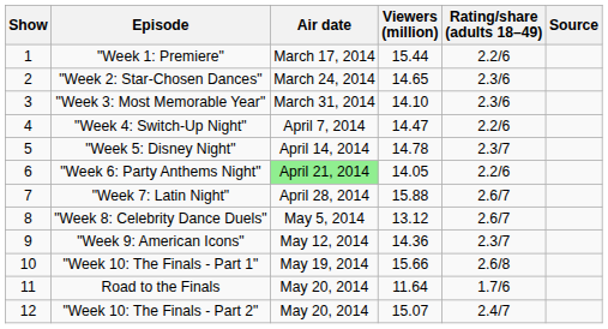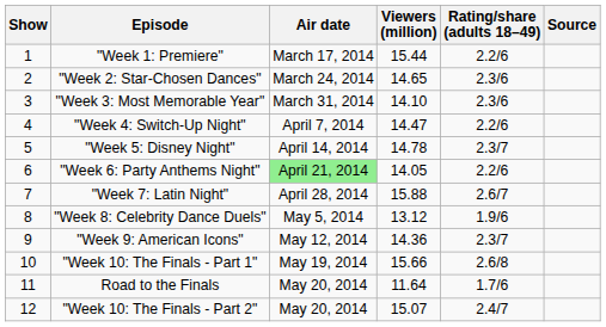 <table class="wikitable" style="text-align:center;">
 <tr>
 <th>Show</th>
 <th>Episode</th>
 <th>Air date</th>
 <th>Viewers<br>(million)</th>
 <th>Rating/share<br>(adults 18–49)</th>
 <th>Source</th>
 </tr>
 <tr>
 <td style="text-align:center;">1</td>
 <td>"Week 1: Premiere"</td>
 <td style="text-align:center;">March 17, 2014</td>
 <td style="text-align:center;">15.44</td>
 <td style="text-align:center;">2.2/6</td>
 <td style="text-align:center;"></td>
 </tr>
 <tr>
 <td style="text-align:center;">2</td>
 <td>"Week 2: Star-Chosen Dances"</td>
 <td style="text-align:center;">March 24, 2014</td>
 <td style="text-align:center;">14.65</td>
 <td style="text-align:center;">2.3/6</td>
 <td style="text-align:center;"></td>
 </tr>
 <tr>
 <td style="text-align:center;">3</td>
 <td>"Week 3: Most Memorable Year"</td>
 <td style="text-align:center;">March 31, 2014</td>
 <td style="text-align:center;">14.10</td>
 <td style="text-align:center;">2.3/6</td>
 <td style="text-align:center;"></td>
 </tr>
 <tr>
 <td style="text-align:center;">4</td>
 <td>"Week 4: Switch-Up Night"</td>
 <td style="text-align:center;">April 7, 2014</td>
 <td style="text-align:center;">14.47</td>
 <td style="text-align:center;">2.2/6</td>
 <td style="text-align:center;"></td>
 </tr>
 <tr>
 <td style="text-align:center;">5</td>
 <td>"Week 5: Disney Night"</td>
 <td style="text-align:center;">April 14, 2014</td>
 <td style="text-align:center;">14.78</td>
 <td style="text-align:center;">2.3/7</td>
 <td style="text-align:center;"></td>
 </tr>
 <tr>
 <td style="text-align:center;">6</td>
 <td>"Week 6: Party Anthems Night"</td>
 <td style="background: lightgreen; text-align:center;">April 21, 2014</td>
 <td style="text-align:center;">14.05</td>
 <td style="text-align:center;">2.2/6</td>
 <td style="text-align:center;"></td>
 </tr>
 <tr>
 <td style="text-align:center;">7</td>
 <td>"Week 7: Latin Night"</td>
 <td style="text-align:center;">April 28, 2014</td>
 <td style="text-align:center;">15.88</td>
 <td style="text-align:center;">2.6/7</td>
 <td style="text-align:center;"></td>
 </tr>
 <tr>
 <td style="text-align:center;">8</td>
 <td>"Week 8: Celebrity Dance Duels"</td>
 <td style="text-align:center;">May 5, 2014</td>
 <td style="text-align:center;">13.12</td>
-<td style="text-align:center;">2.6/7</td>
+<td style="text-align:center;">1.9/6</td>
 <td style="text-align:center;"></td>
 </tr>
 <tr>
 <td style="text-align:center;">9</td>
 <td>"Week 9: American Icons"</td>
 <td style="text-align:center;">May 12, 2014</td>
 <td style="text-align:center;">14.36</td>
 <td style="text-align:center;">2.3/7</td>
 <td style="text-align:center;"></td>
 </tr>
 <tr>
 <td style="text-align:center;">10</td>
 <td>"Week 10: The Finals - Part 1"</td>
 <td style="text-align:center;">May 19, 2014</td>
 <td style="text-align:center;">15.66</td>
 <td style="text-align:center;">2.6/8</td>
 <td style="text-align:center;"></td>
 </tr>
 <tr>
 <td style="text-align:center;">11</td>
 <td>Road to the Finals</td>
 <td style="text-align:center;">May 20, 2014</td>
 <td style="text-align:center;">11.64</td>
 <td style="text-align:center;">1.7/6</td>
 <td style="text-align:center;"></td>
 </tr>
 <tr>
 <td style="text-align:center;">12</td>
 <td>"Week 10: The Finals - Part 2"</td>
 <td style="text-align:center;">May 20, 2014</td>
 <td style="text-align:center;">15.07</td>
 <td style="text-align:center;">2.4/7</td>
 <td style="text-align:center;"></td>
 </tr>
 </table>
